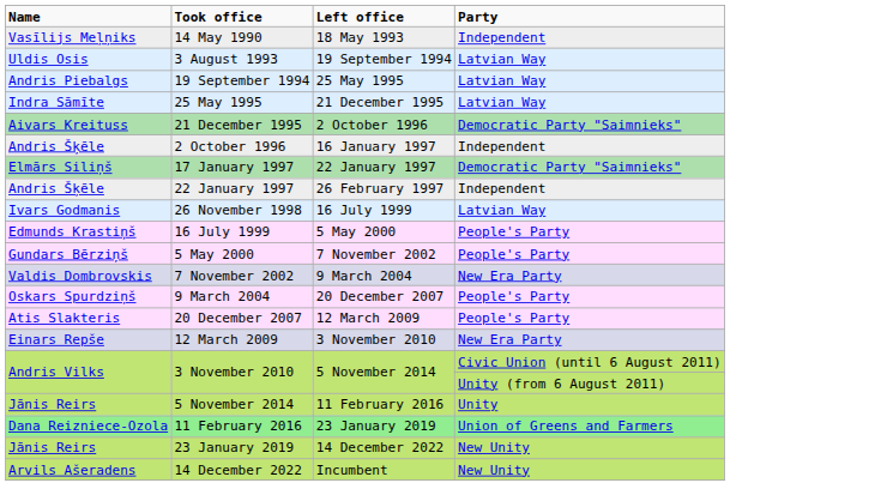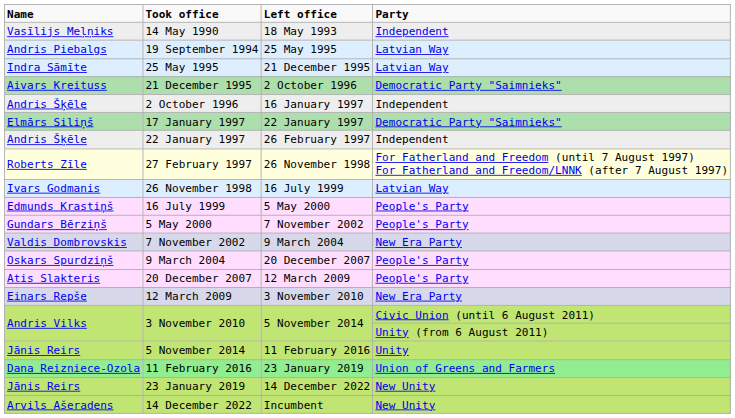 <table class="wikitable">
 <tr>
 <td><strong>Name</strong></td>
 <td><strong>Took office</strong></td>
 <td><strong>Left office</strong></td>
 <td><strong>Party</strong></td>
 </tr>
 <tr bgcolor=#EEEEEE>
 <td><a href='#'>Vasīlijs Meļņiks</a></td>
 <td>14 May 1990</td>
 <td>18 May 1993</td>
 <td><a href='#'>Independent</a></td>
-</tr>
-<tr bgcolor=#DDEEFF>
-<td><a href='#'>Uldis Osis</a></td>
-<td>3 August 1993</td>
-<td>19 September 1994</td>
-<td><a href='#'>Latvian Way</a></td>
 </tr>
 <tr bgcolor=#DDEEFF>
 <td><a href='#'>Andris Piebalgs</a></td>
 <td>19 September 1994</td>
 <td>25 May 1995</td>
 <td><a href='#'>Latvian Way</a></td>
 </tr>
 <tr bgcolor=#DDEEFF>
 <td><a href='#'>Indra Sāmīte</a></td>
 <td>25 May 1995</td>
 <td>21 December 1995</td>
 <td><a href='#'>Latvian Way</a></td>
 </tr>
 <tr bgcolor=ADDFAD>
 <td><a href='#'>Aivars Kreituss</a></td>
 <td>21 December 1995</td>
 <td>2 October 1996</td>
 <td><a href='#'>Democratic Party "Saimnieks"</a></td>
 </tr>
 <tr bgcolor=EEEEEE>
 <td><a href='#'>Andris Šķēle</a></td>
 <td>2 October 1996</td>
 <td>16 January 1997</td>
 <td>Independent</td>
 </tr>
 <tr bgcolor=ADDFAD>
 <td><a href='#'>Elmārs Siliņš</a></td>
 <td>17 January 1997</td>
 <td>22 January 1997</td>
 <td><a href='#'>Democratic Party "Saimnieks"</a></td>
 </tr>
 <tr bgcolor=EEEEEE>
 <td><a href='#'>Andris Šķēle</a></td>
 <td>22 January 1997</td>
 <td>26 February 1997</td>
 <td>Independent</td>
+</tr>
+<tr bgcolor=#FFFFDD>
+<td><a href='#'>Roberts Zīle</a></td>
+<td>27 February 1997</td>
+<td>26 November 1998</td>
+<td><a href='#'>For Fatherland and Freedom</a> (until 7 August 1997)<br><a href='#'>For Fatherland and Freedom/LNNK</a> (after 7 August 1997)</td>
 </tr>
 <tr bgcolor=#DDEEFF>
 <td><a href='#'>Ivars Godmanis</a></td>
 <td>26 November 1998</td>
 <td>16 July 1999</td>
 <td><a href='#'>Latvian Way</a></td>
 </tr>
 <tr bgcolor=#FFDDFF>
 <td><a href='#'>Edmunds Krastiņš</a></td>
 <td>16 July 1999</td>
 <td>5 May 2000</td>
 <td><a href='#'>People's Party</a></td>
 </tr>
 <tr bgcolor=#FFDDFF>
 <td><a href='#'>Gundars Bērziņš</a></td>
 <td>5 May 2000</td>
 <td>7 November 2002</td>
 <td><a href='#'>People's Party</a></td>
 </tr>
 <tr bgcolor=#D7D9EA>
 <td><a href='#'>Valdis Dombrovskis</a></td>
 <td>7 November 2002</td>
 <td>9 March 2004</td>
 <td><a href='#'>New Era Party</a></td>
 </tr>
 <tr bgcolor=#FFDDFF>
 <td><a href='#'>Oskars Spurdziņš</a></td>
 <td>9 March 2004</td>
 <td>20 December 2007</td>
 <td><a href='#'>People's Party</a></td>
 </tr>
 <tr bgcolor=#FFDDFF>
 <td><a href='#'>Atis Slakteris</a></td>
 <td>20 December 2007</td>
 <td>12 March 2009</td>
 <td><a href='#'>People's Party</a></td>
 </tr>
 <tr bgcolor=#D7D9EA>
 <td><a href='#'>Einars Repše</a></td>
 <td>12 March 2009</td>
 <td>3 November 2010</td>
 <td><a href='#'>New Era Party</a></td>
 </tr>
 <tr bgcolor=#C1E572>
 <td rowspan="2"><a href='#'>Andris Vilks</a></td>
 <td rowspan="2">3 November 2010</td>
 <td rowspan="2">5 November 2014</td>
 <td><a href='#'>Civic Union</a> (until 6 August 2011)</td>
 </tr>
 <tr bgcolor=#C1E572>
 <td><a href='#'>Unity</a> (from 6 August 2011)</td>
 </tr>
 <tr bgcolor=#C1E572>
 <td><a href='#'>Jānis Reirs</a></td>
 <td>5 November 2014</td>
 <td>11 February 2016</td>
 <td><a href='#'>Unity</a></td>
 </tr>
 <tr bgcolor=lightgreen>
 <td><a href='#'>Dana Reizniece-Ozola</a></td>
 <td>11 February 2016</td>
 <td>23 January 2019</td>
 <td><a href='#'>Union of Greens and Farmers</a></td>
 </tr>
 <tr bgcolor=#C1E572>
 <td><a href='#'>Jānis Reirs</a></td>
 <td>23 January 2019</td>
 <td>14 December 2022</td>
 <td><a href='#'>New Unity</a></td>
 </tr>
 <tr bgcolor=#C1E572>
 <td><a href='#'>Arvils Ašeradens</a></td>
 <td>14 December 2022</td>
 <td>Incumbent</td>
 <td><a href='#'>New Unity</a></td>
 </tr>
 </table>
